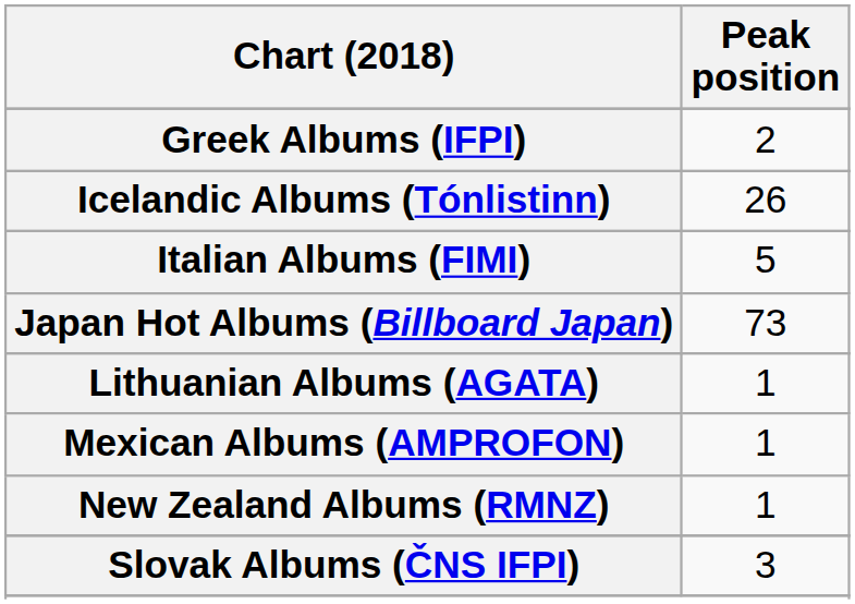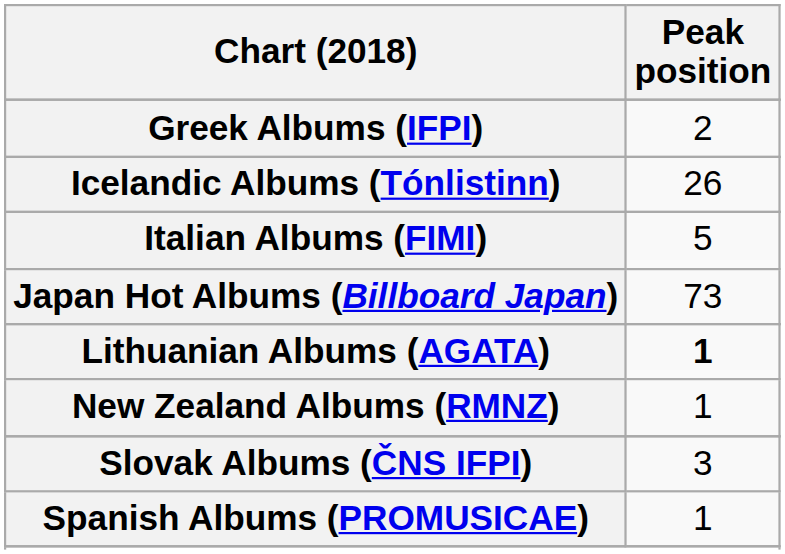 <table class="wikitable sortable plainrowheaders" style="text-align:center">
 <tr>
 <th scope="col">Chart (2018)</th>
 <th scope="col">Peak<br> position</th>
 </tr>
 <tr>
 </tr>
 <tr>
 </tr>
 <tr>
 </tr>
 <tr>
 </tr>
 <tr>
 </tr>
 <tr>
 </tr>
 <tr>
 </tr>
 <tr>
 </tr>
 <tr>
 </tr>
 <tr>
 </tr>
 <tr>
 </tr>
 <tr>
 <th scope="row">Greek Albums (<a href='#'>IFPI</a>)</th>
 <td>2</td>
 </tr>
 <tr>
 </tr>
 <tr>
 <th scope="row">Icelandic Albums (<a href='#'>Tónlistinn</a>)</th>
 <td>26</td>
 </tr>
 <tr>
 </tr>
 <tr>
 <th scope="row">Italian Albums (<a href='#'>FIMI</a>)</th>
 <td>5</td>
 </tr>
 <tr>
 <th scope="row">Japan Hot Albums (<em><a href='#'>Billboard Japan</a></em>)</th>
 <td>73</td>
 </tr>
 <tr>
 </tr>
 <tr>
 <th scope="row">Lithuanian Albums (<a href='#'>AGATA</a>)</th>
-<td>1</td>
-</tr>
-<tr>
-<th scope="row">Mexican Albums (<a href='#'>AMPROFON</a>)</th>
-<td>1</td>
+<td><strong>1</strong></td>
 </tr>
 <tr>
 <th scope="row">New Zealand Albums (<a href='#'>RMNZ</a>)</th>
 <td>1</td>
 </tr>
 <tr>
 </tr>
 <tr>
 </tr>
 <tr>
 </tr>
 <tr>
 </tr>
 <tr>
 <th scope="row">Slovak Albums (<a href='#'>ČNS IFPI</a>)</th>
 <td>3</td>
 </tr>
 <tr>
+<th scope="row">Spanish Albums (<a href='#'>PROMUSICAE</a>)</th>
+<td>1</td>
+</tr>
+<tr>
 </tr>
 <tr>
 </tr>
 <tr>
 </tr>
 <tr>
 </tr>
 <tr>
 </tr>
 <tr>
 </tr>
 <tr>
 </tr>
 </table>
